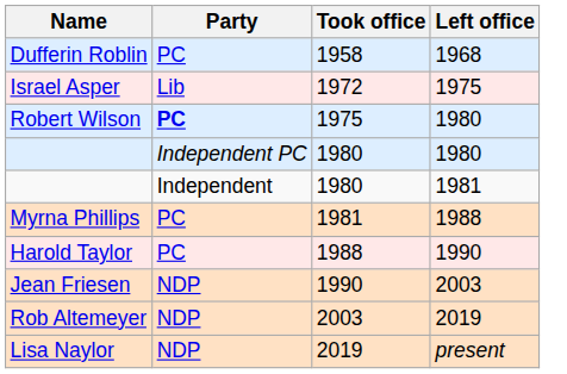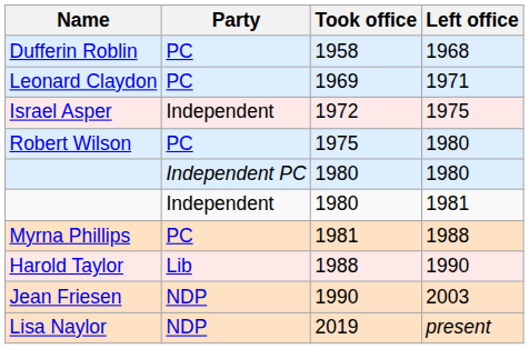 <table class="wikitable">
 <tr>
 <th>Name</th>
 <th>Party</th>
 <th>Took office</th>
 <th>Left office</th>
 </tr>
 <tr bgcolor=#DDEEFF>
 <td><a href='#'>Dufferin Roblin</a></td>
 <td><a href='#'>PC</a></td>
 <td>1958</td>
 <td>1968</td>
 </tr>
+<tr bgcolor=#DDEEFF>
+<td><a href='#'>Leonard Claydon</a></td>
+<td><a href='#'>PC</a></td>
+<td>1969</td>
+<td>1971</td>
+</tr>
 <tr bgcolor=#FFE8E8>
 <td><a href='#'>Israel Asper</a></td>
-<td><a href='#'>Lib</a></td>
+<td>Independent</td>
 <td>1972</td>
 <td>1975</td>
 </tr>
 <tr bgcolor=#DDEEFF>
 <td><a href='#'>Robert Wilson</a></td>
-<td><strong><a href='#'>PC</a></strong></td>
+<td><a href='#'>PC</a></td>
 <td>1975</td>
 <td>1980</td>
 </tr>
 <tr bgcolor=#DDEEFF>
 <td></td>
 <td><em>Independent PC</em></td>
 <td>1980</td>
 <td>1980</td>
 </tr>
 <tr>
 <td></td>
 <td>Independent</td>
 <td>1980</td>
 <td>1981</td>
 </tr>
 <tr bgcolor=#FFE1C4>
 <td><a href='#'>Myrna Phillips</a></td>
 <td><a href='#'>PC</a></td>
 <td>1981</td>
 <td>1988</td>
 </tr>
 <tr bgcolor=#FFE8E8>
 <td><a href='#'>Harold Taylor</a></td>
-<td><a href='#'>PC</a></td>
+<td><a href='#'>Lib</a></td>
 <td>1988</td>
 <td>1990</td>
 </tr>
 <tr bgcolor=#FFE1C4>
 <td><a href='#'>Jean Friesen</a></td>
 <td><a href='#'>NDP</a></td>
 <td>1990</td>
 <td>2003</td>
 </tr>
 <tr bgcolor=#FFE1C4>
-<td><a href='#'>Rob Altemeyer</a></td>
-<td><a href='#'>NDP</a></td>
-<td>2003</td>
-<td>2019</td>
-</tr>
-<tr bgcolor=#FFE1C4>
 <td><a href='#'>Lisa Naylor</a></td>
 <td><a href='#'>NDP</a></td>
 <td>2019</td>
 <td><em>present</em></td>
 </tr>
 </table>
